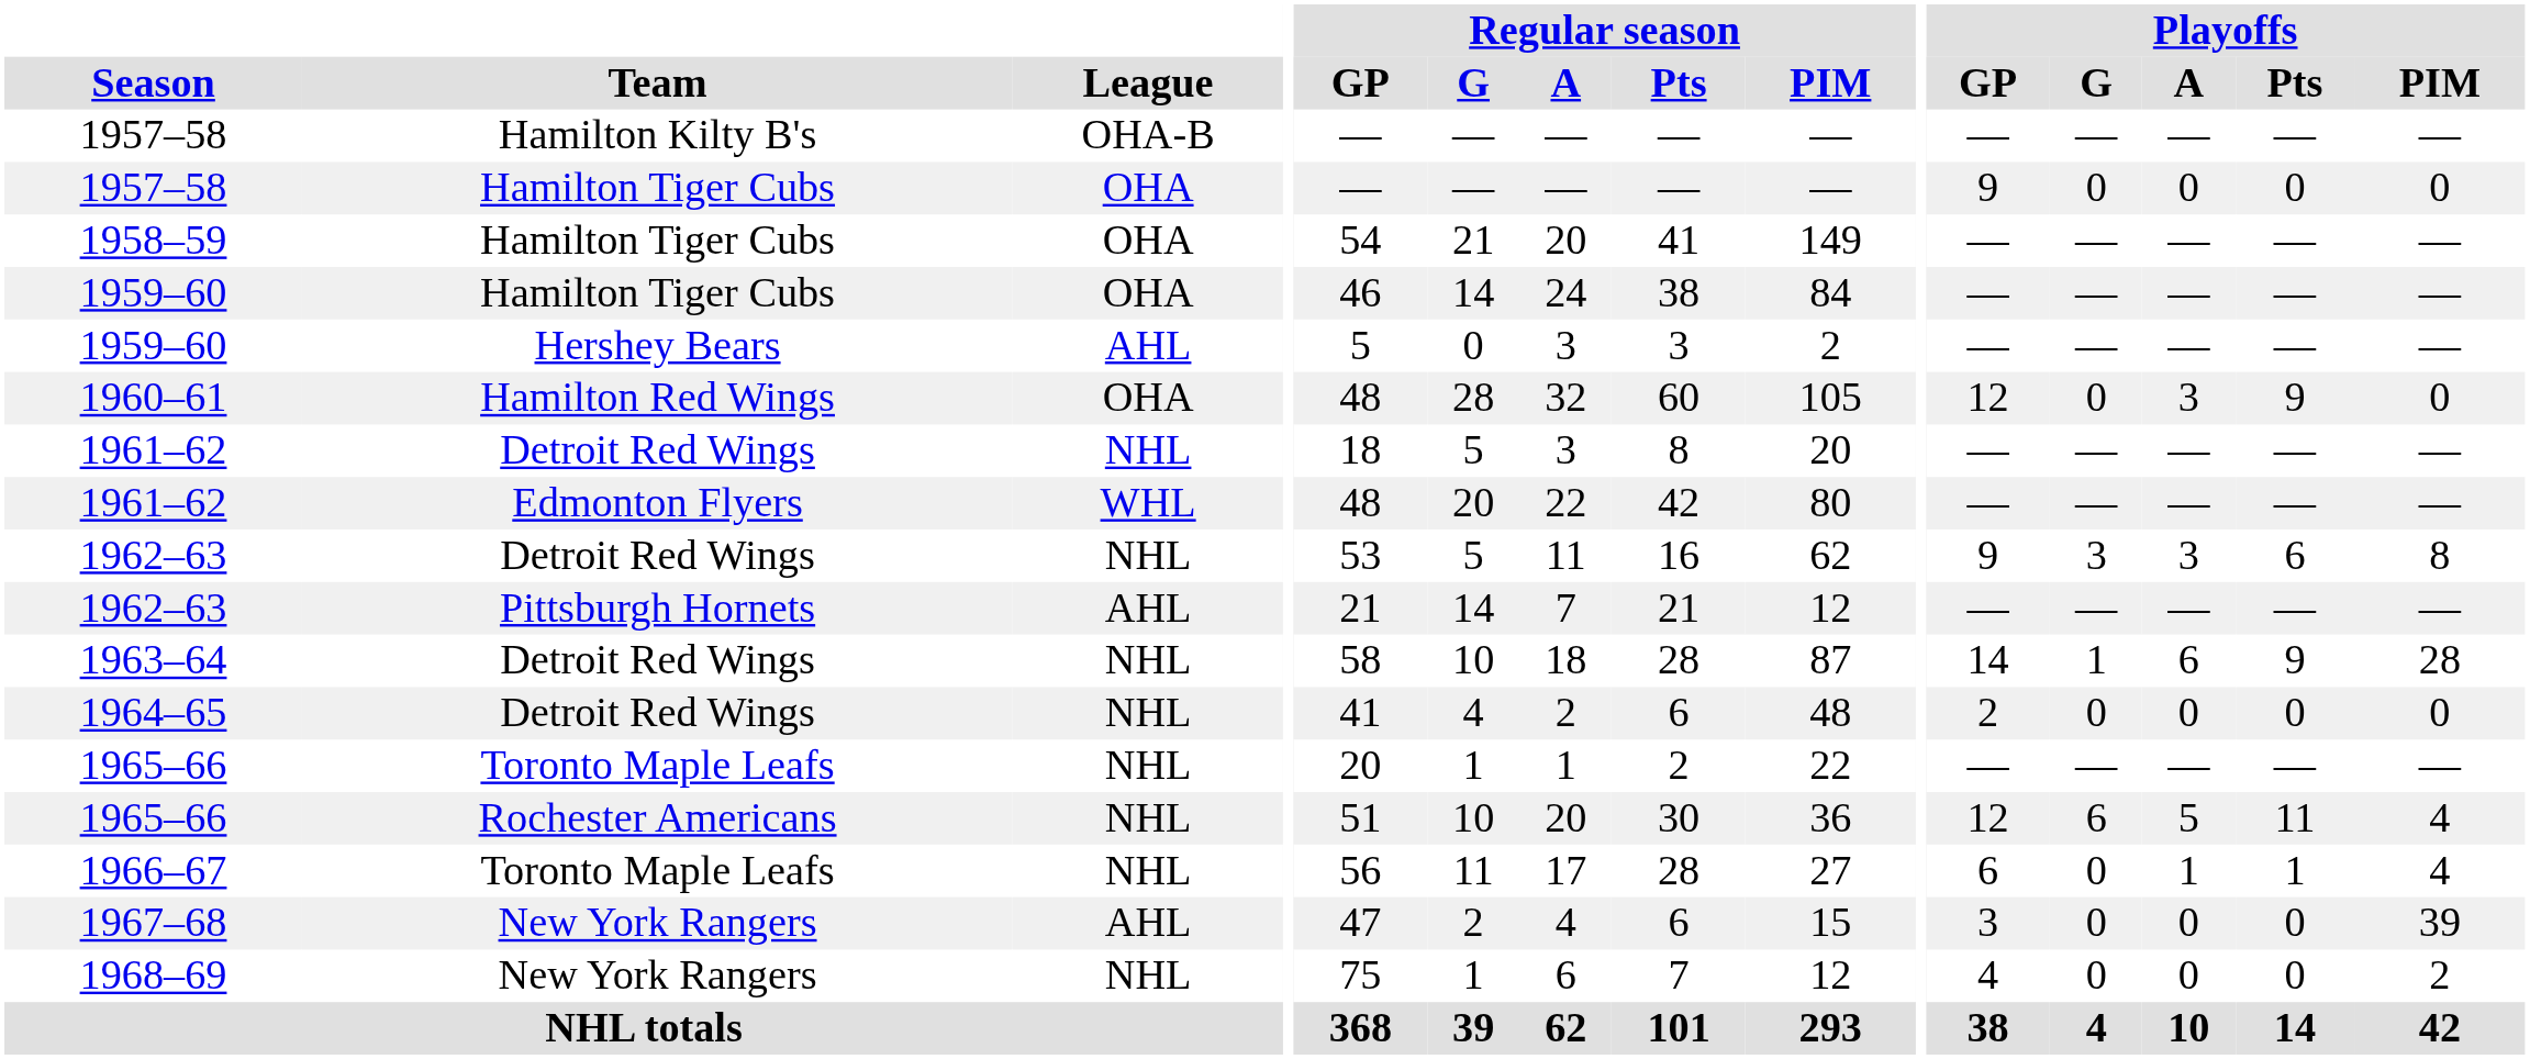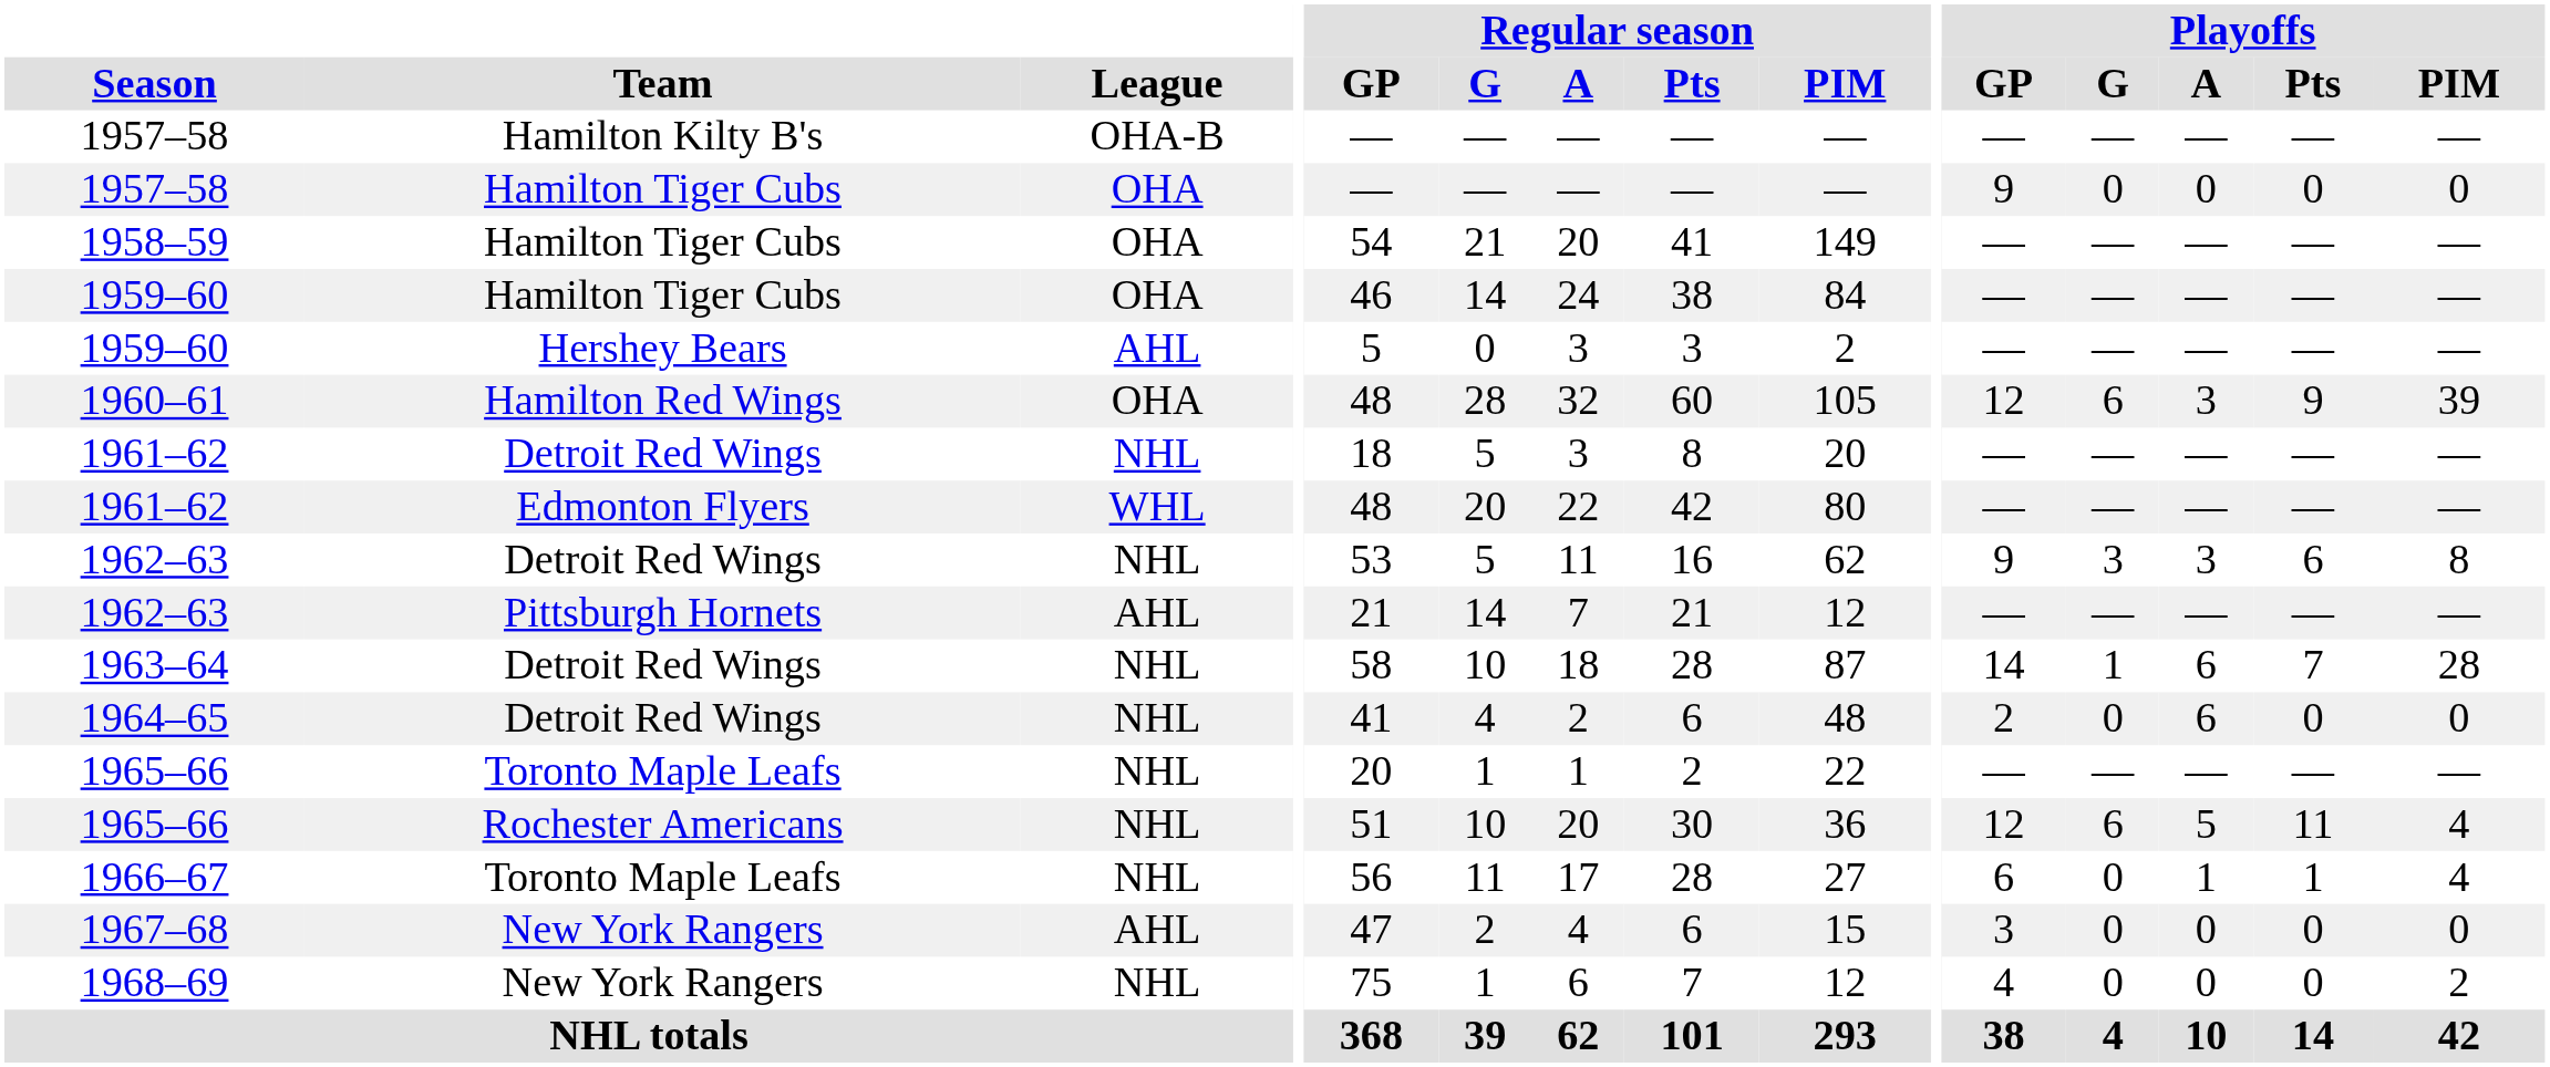 <table border="0" cellpadding="1" cellspacing="0" style="text-align:center; width:60em">
 <tr bgcolor="#e0e0e0">
 <th colspan="3" bgcolor="#ffffff"></th>
 <th rowspan="100" bgcolor="#ffffff"></th>
 <th colspan="5"><a href='#'>Regular season</a></th>
 <th rowspan="100" bgcolor="#ffffff"></th>
 <th colspan="5"><a href='#'>Playoffs</a></th>
 </tr>
 <tr bgcolor="#e0e0e0">
 <th><a href='#'>Season</a></th>
 <th>Team</th>
 <th>League</th>
 <th>GP</th>
 <th><a href='#'>G</a></th>
 <th><a href='#'>A</a></th>
 <th><a href='#'>Pts</a></th>
 <th><a href='#'>PIM</a></th>
 <th>GP</th>
 <th>G</th>
 <th>A</th>
 <th>Pts</th>
 <th>PIM</th>
 </tr>
 <tr>
 <td>1957–58</td>
 <td>Hamilton Kilty B's</td>
 <td>OHA-B</td>
 <td>—</td>
 <td>—</td>
 <td>—</td>
 <td>—</td>
 <td>—</td>
 <td>—</td>
 <td>—</td>
 <td>—</td>
 <td>—</td>
 <td>—</td>
 </tr>
 <tr bgcolor="#f0f0f0">
 <td><a href='#'>1957–58</a></td>
 <td><a href='#'>Hamilton Tiger Cubs</a></td>
 <td><a href='#'>OHA</a></td>
 <td>—</td>
 <td>—</td>
 <td>—</td>
 <td>—</td>
 <td>—</td>
 <td>9</td>
 <td>0</td>
 <td>0</td>
 <td>0</td>
 <td>0</td>
 </tr>
 <tr>
 <td><a href='#'>1958–59</a></td>
 <td>Hamilton Tiger Cubs</td>
 <td>OHA</td>
 <td>54</td>
 <td>21</td>
 <td>20</td>
 <td>41</td>
 <td>149</td>
 <td>—</td>
 <td>—</td>
 <td>—</td>
 <td>—</td>
 <td>—</td>
 </tr>
 <tr bgcolor="#f0f0f0">
 <td><a href='#'>1959–60</a></td>
 <td>Hamilton Tiger Cubs</td>
 <td>OHA</td>
 <td>46</td>
 <td>14</td>
 <td>24</td>
 <td>38</td>
 <td>84</td>
 <td>—</td>
 <td>—</td>
 <td>—</td>
 <td>—</td>
 <td>—</td>
 </tr>
 <tr>
 <td><a href='#'>1959–60</a></td>
 <td><a href='#'>Hershey Bears</a></td>
 <td><a href='#'>AHL</a></td>
 <td>5</td>
 <td>0</td>
 <td>3</td>
 <td>3</td>
 <td>2</td>
 <td>—</td>
 <td>—</td>
 <td>—</td>
 <td>—</td>
 <td>—</td>
 </tr>
 <tr bgcolor="#f0f0f0">
 <td><a href='#'>1960–61</a></td>
 <td><a href='#'>Hamilton Red Wings</a></td>
 <td>OHA</td>
 <td>48</td>
 <td>28</td>
 <td>32</td>
 <td>60</td>
 <td>105</td>
 <td>12</td>
-<td>0</td>
+<td>6</td>
 <td>3</td>
 <td>9</td>
-<td>0</td>
+<td>39</td>
 </tr>
 <tr>
 <td><a href='#'>1961–62</a></td>
 <td><a href='#'>Detroit Red Wings</a></td>
 <td><a href='#'>NHL</a></td>
 <td>18</td>
 <td>5</td>
 <td>3</td>
 <td>8</td>
 <td>20</td>
 <td>—</td>
 <td>—</td>
 <td>—</td>
 <td>—</td>
 <td>—</td>
 </tr>
 <tr bgcolor="#f0f0f0">
 <td><a href='#'>1961–62</a></td>
 <td><a href='#'>Edmonton Flyers</a></td>
 <td><a href='#'>WHL</a></td>
 <td>48</td>
 <td>20</td>
 <td>22</td>
 <td>42</td>
 <td>80</td>
 <td>—</td>
 <td>—</td>
 <td>—</td>
 <td>—</td>
 <td>—</td>
 </tr>
 <tr>
 <td><a href='#'>1962–63</a></td>
 <td>Detroit Red Wings</td>
 <td>NHL</td>
 <td>53</td>
 <td>5</td>
 <td>11</td>
 <td>16</td>
 <td>62</td>
 <td>9</td>
 <td>3</td>
 <td>3</td>
 <td>6</td>
 <td>8</td>
 </tr>
 <tr bgcolor="#f0f0f0">
 <td><a href='#'>1962–63</a></td>
 <td><a href='#'>Pittsburgh Hornets</a></td>
 <td>AHL</td>
 <td>21</td>
 <td>14</td>
 <td>7</td>
 <td>21</td>
 <td>12</td>
 <td>—</td>
 <td>—</td>
 <td>—</td>
 <td>—</td>
 <td>—</td>
 </tr>
 <tr>
 <td><a href='#'>1963–64</a></td>
 <td>Detroit Red Wings</td>
 <td>NHL</td>
 <td>58</td>
 <td>10</td>
 <td>18</td>
 <td>28</td>
 <td>87</td>
 <td>14</td>
 <td>1</td>
 <td>6</td>
-<td>9</td>
+<td>7</td>
 <td>28</td>
 </tr>
 <tr bgcolor="#f0f0f0">
 <td><a href='#'>1964–65</a></td>
 <td>Detroit Red Wings</td>
 <td>NHL</td>
 <td>41</td>
 <td>4</td>
 <td>2</td>
 <td>6</td>
 <td>48</td>
 <td>2</td>
 <td>0</td>
-<td>0</td>
+<td>6</td>
 <td>0</td>
 <td>0</td>
 </tr>
 <tr>
 <td><a href='#'>1965–66</a></td>
 <td><a href='#'>Toronto Maple Leafs</a></td>
 <td>NHL</td>
 <td>20</td>
 <td>1</td>
 <td>1</td>
 <td>2</td>
 <td>22</td>
 <td>—</td>
 <td>—</td>
 <td>—</td>
 <td>—</td>
 <td>—</td>
 </tr>
 <tr bgcolor="#f0f0f0">
 <td><a href='#'>1965–66</a></td>
 <td><a href='#'>Rochester Americans</a></td>
 <td>NHL</td>
 <td>51</td>
 <td>10</td>
 <td>20</td>
 <td>30</td>
 <td>36</td>
 <td>12</td>
 <td>6</td>
 <td>5</td>
 <td>11</td>
 <td>4</td>
 </tr>
 <tr>
 <td><a href='#'>1966–67</a></td>
 <td>Toronto Maple Leafs</td>
 <td>NHL</td>
 <td>56</td>
 <td>11</td>
 <td>17</td>
 <td>28</td>
 <td>27</td>
 <td>6</td>
 <td>0</td>
 <td>1</td>
 <td>1</td>
 <td>4</td>
 </tr>
 <tr bgcolor="#f0f0f0">
 <td><a href='#'>1967–68</a></td>
 <td><a href='#'>New York Rangers</a></td>
 <td>AHL</td>
 <td>47</td>
 <td>2</td>
 <td>4</td>
 <td>6</td>
 <td>15</td>
 <td>3</td>
 <td>0</td>
 <td>0</td>
 <td>0</td>
-<td>39</td>
+<td>0</td>
 </tr>
 <tr>
 <td><a href='#'>1968–69</a></td>
 <td>New York Rangers</td>
 <td>NHL</td>
 <td>75</td>
 <td>1</td>
 <td>6</td>
 <td>7</td>
 <td>12</td>
 <td>4</td>
 <td>0</td>
 <td>0</td>
 <td>0</td>
 <td>2</td>
 </tr>
 <tr bgcolor="#e0e0e0">
 <th colspan="3">NHL totals</th>
 <th>368</th>
 <th>39</th>
 <th>62</th>
 <th>101</th>
 <th>293</th>
 <th>38</th>
 <th>4</th>
 <th>10</th>
 <th>14</th>
 <th>42</th>
 </tr>
 </table>
